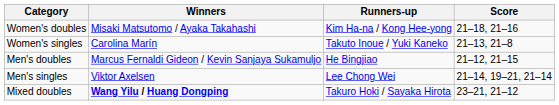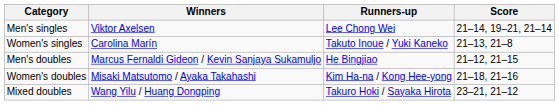 <table class=wikitable style="white-space:nowrap;">
 <tr>
 <th>Category</th>
 <th>Winners</th>
 <th>Runners-up</th>
 <th>Score</th>
 </tr>
 <tr>
-<td>Women's doubles</td>
-<td> <a href='#'>Misaki Matsutomo</a> / <a href='#'>Ayaka Takahashi</a></td>
-<td> <a href='#'>Kim Ha-na</a> / <a href='#'>Kong Hee-yong</a></td>
-<td>21–18, 21–16</td>
+<td>Men's singles</td>
+<td> <a href='#'>Viktor Axelsen</a></td>
+<td> <a href='#'>Lee Chong Wei</a></td>
+<td>21–14, 19–21, 21–14</td>
 </tr>
 <tr>
 <td>Women's singles</td>
 <td> <a href='#'>Carolina Marín</a></td>
 <td> <a href='#'>Takuto Inoue</a> / <a href='#'>Yuki Kaneko</a></td>
 <td>21–13, 21–8</td>
 </tr>
 <tr>
 <td>Men's doubles</td>
 <td> <a href='#'>Marcus Fernaldi Gideon</a> / <a href='#'>Kevin Sanjaya Sukamuljo</a></td>
 <td> <a href='#'>He Bingjiao</a></td>
 <td>21–12, 21–15</td>
 </tr>
 <tr>
-<td>Men's singles</td>
-<td> <a href='#'>Viktor Axelsen</a></td>
-<td> <a href='#'>Lee Chong Wei</a></td>
-<td>21–14, 19–21, 21–14</td>
+<td>Women's doubles</td>
+<td> <a href='#'>Misaki Matsutomo</a> / <a href='#'>Ayaka Takahashi</a></td>
+<td> <a href='#'>Kim Ha-na</a> / <a href='#'>Kong Hee-yong</a></td>
+<td>21–18, 21–16</td>
 </tr>
 <tr>
 <td>Mixed doubles</td>
-<td><strong> <a href='#'>Wang Yilu</a> / <a href='#'>Huang Dongping</a></strong></td>
+<td> <a href='#'>Wang Yilu</a> / <a href='#'>Huang Dongping</a></td>
 <td> <a href='#'>Takuro Hoki</a> / <a href='#'>Sayaka Hirota</a></td>
 <td>23–21, 21–12</td>
 </tr>
 </table>
